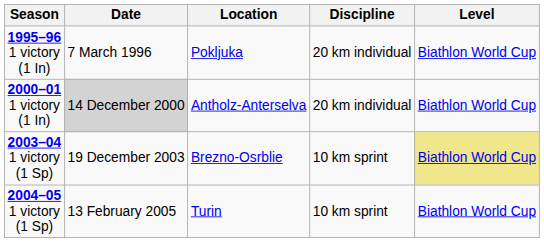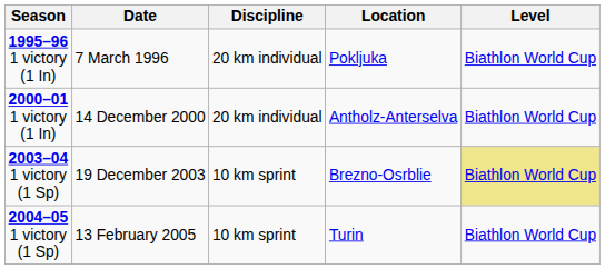 <table class="wikitable">
 <tr>
 <th>Season</th>
 <th>Date</th>
+<th>Discipline</th>
 <th>Location</th>
-<th>Discipline</th>
 <th>Level</th>
 </tr>
 <tr>
 <td rowspan="1" style="text-align:center;"><strong><a href='#'>1995–96</a></strong> <br> 1 victory <br> (1 In)</td>
 <td>7 March 1996</td>
+<td>20 km individual</td>
 <td> <a href='#'>Pokljuka</a></td>
-<td>20 km individual</td>
 <td><a href='#'>Biathlon World Cup</a></td>
 </tr>
 <tr>
 <td rowspan="1" style="text-align:center;"><strong><a href='#'>2000–01</a></strong> <br> 1 victory <br> (1 In)</td>
-<td style="background: lightgrey;">14 December 2000</td>
+<td>14 December 2000</td>
+<td>20 km individual</td>
 <td> <a href='#'>Antholz-Anterselva</a></td>
-<td>20 km individual</td>
 <td><a href='#'>Biathlon World Cup</a></td>
 </tr>
 <tr>
 <td rowspan="1" style="text-align:center;"><strong><a href='#'>2003–04</a></strong> <br> 1 victory <br> (1 Sp)</td>
 <td>19 December 2003</td>
+<td>10 km sprint</td>
 <td> <a href='#'>Brezno-Osrblie</a></td>
-<td>10 km sprint</td>
 <td style="background: khaki;"><a href='#'>Biathlon World Cup</a></td>
 </tr>
 <tr>
 <td rowspan="1" style="text-align:center;"><strong><a href='#'>2004–05</a></strong> <br> 1 victory <br> (1 Sp)</td>
 <td>13 February 2005</td>
+<td>10 km sprint</td>
 <td> <a href='#'>Turin</a></td>
-<td>10 km sprint</td>
 <td><a href='#'>Biathlon World Cup</a></td>
 </tr>
 </table>
